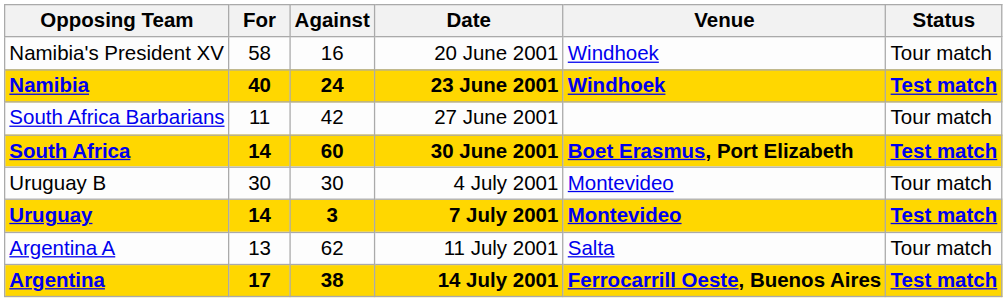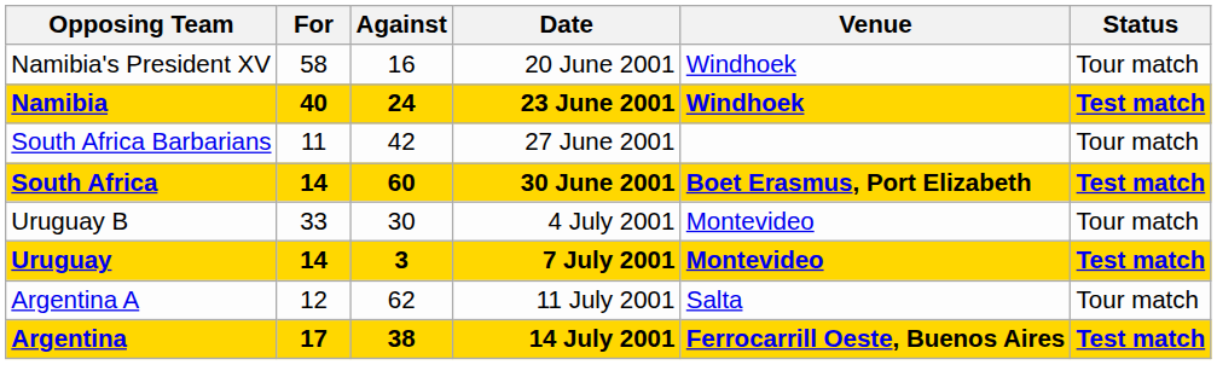 <table class=wikitable>
 <tr>
 <th>Opposing Team</th>
 <th>For</th>
 <th>Against</th>
 <th>Date</th>
 <th>Venue</th>
 <th>Status</th>
 </tr>
 <tr bgcolor=#fdfdfd>
 <td>Namibia's President XV</td>
 <td align=center width=40>58</td>
 <td align=center width=40>16</td>
 <td width=140 align=right>20 June 2001</td>
 <td><a href='#'>Windhoek</a></td>
 <td>Tour match</td>
 </tr>
 <tr bgcolor=gold>
 <td><strong><a href='#'>Namibia</a></strong></td>
 <td align=center width=40><strong>40</strong></td>
 <td align=center width=40><strong>24</strong></td>
 <td width=140 align=right><strong>23 June 2001</strong></td>
 <td><strong><a href='#'>Windhoek</a></strong></td>
 <td><strong><a href='#'>Test match</a></strong></td>
 </tr>
 <tr bgcolor=#fdfdfd>
 <td><a href='#'>South Africa Barbarians</a></td>
 <td align=center width=40>11</td>
 <td align=center width=40>42</td>
 <td width=140 align=right>27 June 2001</td>
 <td></td>
 <td>Tour match</td>
 </tr>
 <tr bgcolor=gold>
 <td><strong><a href='#'>South Africa</a></strong></td>
 <td align=center width=40><strong>14</strong></td>
 <td align=center width=40><strong>60</strong></td>
 <td width=140 align=right><strong>30 June 2001</strong></td>
 <td><strong><a href='#'>Boet Erasmus</a>, Port Elizabeth</strong></td>
 <td><strong><a href='#'>Test match</a></strong></td>
 </tr>
 <tr bgcolor=#fdfdfd>
 <td>Uruguay B</td>
-<td align=center width=40>30</td>
+<td align=center width=40>33</td>
 <td align=center width=40>30</td>
 <td width=140 align=right>4 July 2001</td>
 <td><a href='#'>Montevideo</a></td>
 <td>Tour match</td>
 </tr>
 <tr bgcolor=gold>
 <td><strong><a href='#'>Uruguay</a></strong></td>
 <td align=center width=40><strong>14</strong></td>
 <td align=center width=40><strong>3</strong></td>
 <td width=140 align=right><strong>7 July 2001</strong></td>
 <td><strong><a href='#'>Montevideo</a></strong></td>
 <td><strong><a href='#'>Test match</a></strong></td>
 </tr>
 <tr bgcolor=#fdfdfd>
 <td><a href='#'>Argentina A</a></td>
-<td align=center width=40>13</td>
+<td align=center width=40>12</td>
 <td align=center width=40>62</td>
 <td width=140 align=right>11 July 2001</td>
 <td><a href='#'>Salta</a></td>
 <td>Tour match</td>
 </tr>
 <tr bgcolor=gold>
 <td><strong><a href='#'>Argentina</a></strong></td>
 <td align=center width=40><strong>17</strong></td>
 <td align=center width=40><strong>38</strong></td>
 <td width=140 align=right><strong>14 July 2001</strong></td>
 <td><strong><a href='#'>Ferrocarrill Oeste</a>, Buenos Aires</strong></td>
 <td><strong><a href='#'>Test match</a></strong></td>
 </tr>
 </table>
